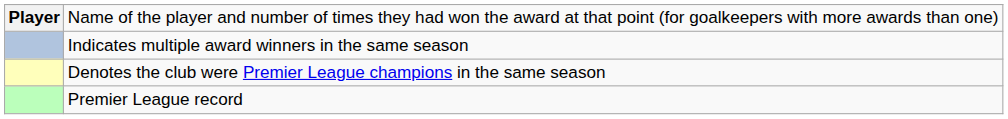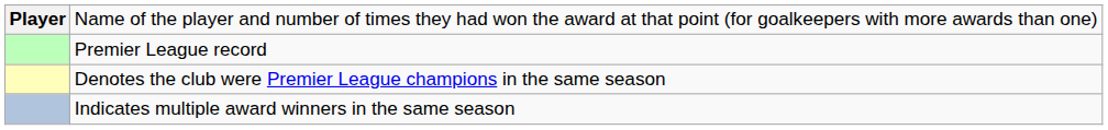 <table class="wikitable plainrowheaders">
 <tr>
 <th scope="row"><strong>Player </strong></th>
 <td>Name of the player and number of times they had won the award at that point (for goalkeepers with more awards than one)</td>
 </tr>
 <tr>
-<th scope="row" style="text-align:center; background:#B0C4DE"></th>
-<td>Indicates multiple award winners in the same season</td>
+<th scope="row" style="text-align:center; background:#bbffbb"></th>
+<td>Premier League record</td>
 </tr>
 <tr>
 <th scope="row" style="text-align:center; background:#ffb"></th>
 <td>Denotes the club were <a href='#'>Premier League champions</a> in the same season</td>
 </tr>
 <tr>
-<th scope="row" style="text-align:center; background:#bbffbb"></th>
-<td>Premier League record</td>
+<th scope="row" style="text-align:center; background:#B0C4DE"></th>
+<td>Indicates multiple award winners in the same season</td>
 </tr>
 </table>
